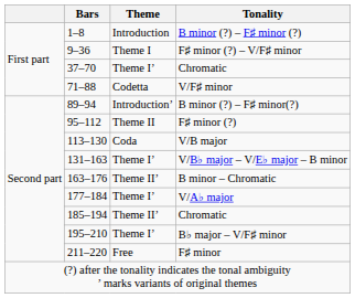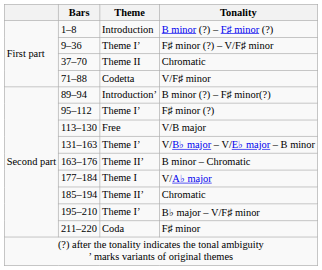 <table class="wikitable">
 <tr>
 <th></th>
 <th>Bars</th>
 <th>Theme</th>
 <th>Tonality</th>
 </tr>
 <tr>
 <td rowspan="4">First part</td>
 <td>1–8</td>
 <td>Introduction</td>
 <td><a href='#'>B minor</a> (?) – <a href='#'>F♯ minor</a> (?)</td>
 </tr>
 <tr>
 <td>9–36</td>
-<td>Theme I</td>
+<td>Theme I’</td>
 <td>F♯ minor (?) – V/F♯ minor</td>
 </tr>
 <tr>
 <td>37–70</td>
-<td>Theme I’</td>
+<td>Theme II</td>
 <td>Chromatic</td>
 </tr>
 <tr>
 <td>71–88</td>
 <td>Codetta</td>
 <td>V/F♯ minor</td>
 </tr>
 <tr>
 <td rowspan="9">Second part</td>
 <td>89–94</td>
 <td>Introduction’</td>
 <td>B minor (?) – F♯ minor(?)</td>
 </tr>
 <tr>
 <td>95–112</td>
-<td>Theme II</td>
+<td>Theme I’</td>
 <td>F♯ minor (?)</td>
 </tr>
 <tr>
 <td>113–130</td>
-<td>Coda</td>
+<td>Free</td>
 <td>V/B major</td>
 </tr>
 <tr>
 <td>131–163</td>
 <td>Theme I’</td>
 <td>V/<a href='#'>B♭ major</a> – V/<a href='#'>E♭ major</a> – B minor</td>
 </tr>
 <tr>
 <td>163–176</td>
 <td>Theme II’</td>
 <td>B minor – Chromatic</td>
 </tr>
 <tr>
 <td>177–184</td>
-<td>Theme I’</td>
+<td>Theme I</td>
 <td>V/<a href='#'>A♭ major</a></td>
 </tr>
 <tr>
 <td>185–194</td>
 <td>Theme II’</td>
 <td>Chromatic</td>
 </tr>
 <tr>
 <td>195–210</td>
 <td>Theme I’</td>
 <td>B♭ major – V/F♯ minor</td>
 </tr>
 <tr>
 <td>211–220</td>
-<td>Free</td>
+<td>Coda</td>
 <td>F♯ minor</td>
 </tr>
 <tr>
 <td colspan="4" style="text-align: center;">(?) after the tonality indicates the tonal ambiguity<br>’ marks variants of original themes</td>
 </tr>
 </table>
